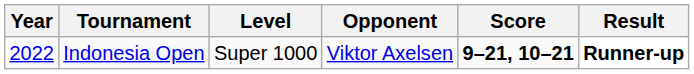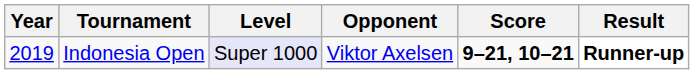 <table class="sortable wikitable" style="font-size: 90%;">
 <tr>
 <th>Year</th>
 <th>Tournament</th>
 <th>Level</th>
 <th>Opponent</th>
 <th>Score</th>
 <th>Result</th>
 </tr>
 <tr>
-<td align="center"><a href='#'>2022</a></td>
+<td align="center"><a href='#'>2019</a></td>
 <td align="left"><a href='#'>Indonesia Open</a></td>
-<td align="left">Super 1000</td>
+<td align="left" style="background: lavender;">Super 1000</td>
 <td align="left"> <a href='#'>Viktor Axelsen</a></td>
 <td align="left"><strong>9–21, 10–21</strong></td>
 <td style="text-align:left; background:white"> <strong>Runner-up</strong></td>
 </tr>
 </table>
